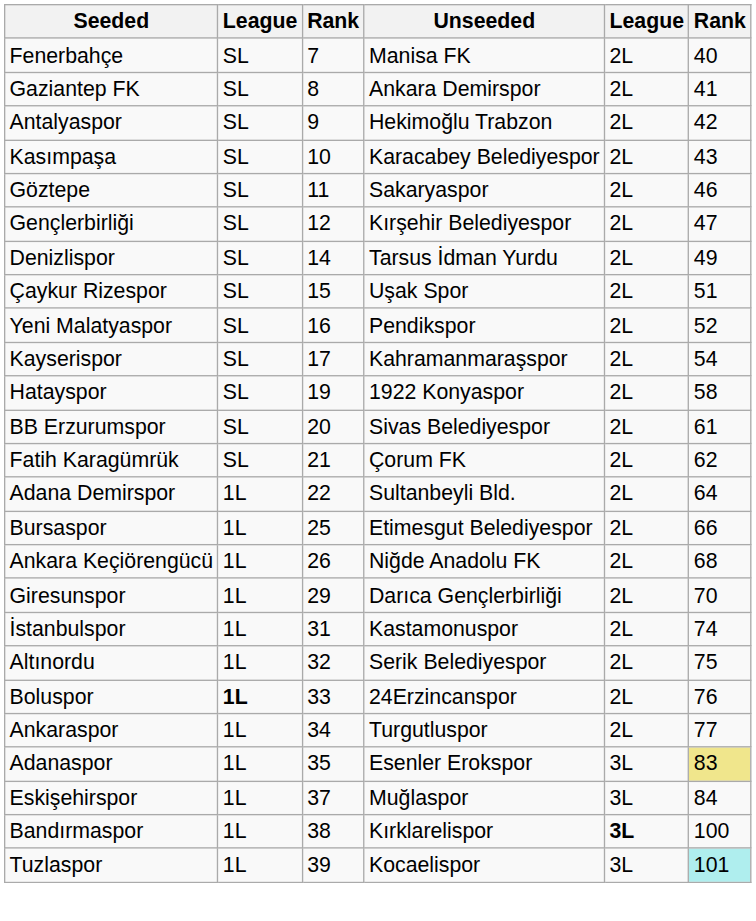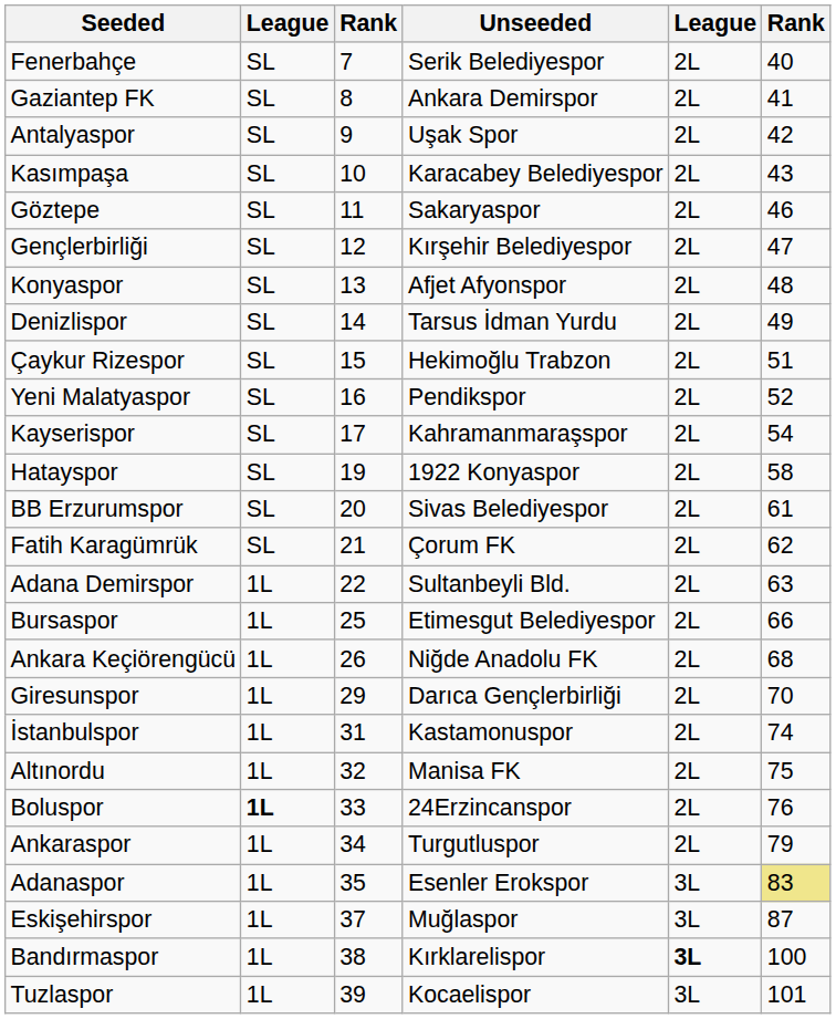 <table class="wikitable">
 <tr>
 <th>Seeded</th>
 <th>League</th>
 <th>Rank</th>
 <th>Unseeded</th>
 <th>League</th>
 <th>Rank</th>
 </tr>
 <tr>
 <td>Fenerbahçe</td>
 <td>SL</td>
 <td>7</td>
-<td>Manisa FK</td>
+<td>Serik Belediyespor</td>
 <td>2L</td>
 <td>40</td>
 </tr>
 <tr>
 <td>Gaziantep FK</td>
 <td>SL</td>
 <td>8</td>
 <td>Ankara Demirspor</td>
 <td>2L</td>
 <td>41</td>
 </tr>
 <tr>
 <td>Antalyaspor</td>
 <td>SL</td>
 <td>9</td>
-<td>Hekimoğlu Trabzon</td>
+<td>Uşak Spor</td>
 <td>2L</td>
 <td>42</td>
 </tr>
 <tr>
 <td>Kasımpaşa</td>
 <td>SL</td>
 <td>10</td>
 <td>Karacabey Belediyespor</td>
 <td>2L</td>
 <td>43</td>
 </tr>
 <tr>
 <td>Göztepe</td>
 <td>SL</td>
 <td>11</td>
 <td>Sakaryaspor</td>
 <td>2L</td>
 <td>46</td>
 </tr>
 <tr>
 <td>Gençlerbirliği</td>
 <td>SL</td>
 <td>12</td>
 <td>Kırşehir Belediyespor</td>
 <td>2L</td>
 <td>47</td>
 </tr>
 <tr>
+<td>Konyaspor</td>
+<td>SL</td>
+<td>13</td>
+<td>Afjet Afyonspor</td>
+<td>2L</td>
+<td>48</td>
+</tr>
+<tr>
 <td>Denizlispor</td>
 <td>SL</td>
 <td>14</td>
 <td>Tarsus İdman Yurdu</td>
 <td>2L</td>
 <td>49</td>
 </tr>
 <tr>
 <td>Çaykur Rizespor</td>
 <td>SL</td>
 <td>15</td>
-<td>Uşak Spor</td>
+<td>Hekimoğlu Trabzon</td>
 <td>2L</td>
 <td>51</td>
 </tr>
 <tr>
 <td>Yeni Malatyaspor</td>
 <td>SL</td>
 <td>16</td>
 <td>Pendikspor</td>
 <td>2L</td>
 <td>52</td>
 </tr>
 <tr>
 <td>Kayserispor</td>
 <td>SL</td>
 <td>17</td>
 <td>Kahramanmaraşspor</td>
 <td>2L</td>
 <td>54</td>
 </tr>
 <tr>
 <td>Hatayspor</td>
 <td>SL</td>
 <td>19</td>
 <td>1922 Konyaspor</td>
 <td>2L</td>
 <td>58</td>
 </tr>
 <tr>
 <td>BB Erzurumspor</td>
 <td>SL</td>
 <td>20</td>
 <td>Sivas Belediyespor</td>
 <td>2L</td>
 <td>61</td>
 </tr>
 <tr>
 <td>Fatih Karagümrük</td>
 <td>SL</td>
 <td>21</td>
 <td>Çorum FK</td>
 <td>2L</td>
 <td>62</td>
 </tr>
 <tr>
 <td>Adana Demirspor</td>
 <td>1L</td>
 <td>22</td>
 <td>Sultanbeyli Bld.</td>
 <td>2L</td>
-<td>64</td>
+<td>63</td>
 </tr>
 <tr>
 <td>Bursaspor</td>
 <td>1L</td>
 <td>25</td>
 <td>Etimesgut Belediyespor</td>
 <td>2L</td>
 <td>66</td>
 </tr>
 <tr>
 <td>Ankara Keçiörengücü</td>
 <td>1L</td>
 <td>26</td>
 <td>Niğde Anadolu FK</td>
 <td>2L</td>
 <td>68</td>
 </tr>
 <tr>
 <td>Giresunspor</td>
 <td>1L</td>
 <td>29</td>
 <td>Darıca Gençlerbirliği</td>
 <td>2L</td>
 <td>70</td>
 </tr>
 <tr>
 <td>İstanbulspor</td>
 <td>1L</td>
 <td>31</td>
 <td>Kastamonuspor</td>
 <td>2L</td>
 <td>74</td>
 </tr>
 <tr>
 <td>Altınordu</td>
 <td>1L</td>
 <td>32</td>
-<td>Serik Belediyespor</td>
+<td>Manisa FK</td>
 <td>2L</td>
 <td>75</td>
 </tr>
 <tr>
 <td>Boluspor</td>
 <td><strong>1L</strong></td>
 <td>33</td>
 <td>24Erzincanspor</td>
 <td>2L</td>
 <td>76</td>
 </tr>
 <tr>
 <td>Ankaraspor</td>
 <td>1L</td>
 <td>34</td>
 <td>Turgutluspor</td>
 <td>2L</td>
-<td>77</td>
+<td>79</td>
 </tr>
 <tr>
 <td>Adanaspor</td>
 <td>1L</td>
 <td>35</td>
 <td>Esenler Erokspor</td>
 <td>3L</td>
 <td style="background: khaki;">83</td>
 </tr>
 <tr>
 <td>Eskişehirspor</td>
 <td>1L</td>
 <td>37</td>
 <td>Muğlaspor</td>
 <td>3L</td>
-<td>84</td>
+<td>87</td>
 </tr>
 <tr>
 <td>Bandırmaspor</td>
 <td>1L</td>
 <td>38</td>
 <td>Kırklarelispor</td>
 <td><strong>3L</strong></td>
 <td>100</td>
 </tr>
 <tr>
 <td>Tuzlaspor</td>
 <td>1L</td>
 <td>39</td>
 <td>Kocaelispor</td>
 <td>3L</td>
-<td style="background: paleturquoise;">101</td>
+<td>101</td>
 </tr>
 </table>
